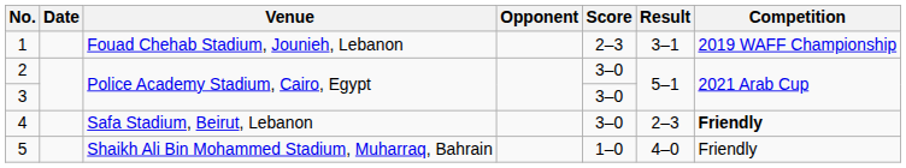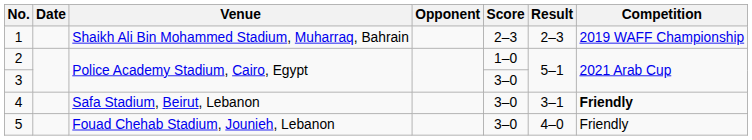 <table class="wikitable sortable">
 <tr>
 <th scope="col">No.</th>
 <th scope="col">Date</th>
 <th scope="col">Venue</th>
 <th scope="col">Opponent</th>
 <th scope="col">Score</th>
 <th scope="col">Result</th>
 <th scope="col">Competition</th>
 </tr>
 <tr>
 <td align="center">1</td>
 <td></td>
-<td><a href='#'>Fouad Chehab Stadium</a>, <a href='#'>Jounieh</a>, Lebanon</td>
+<td><a href='#'>Shaikh Ali Bin Mohammed Stadium</a>, <a href='#'>Muharraq</a>, Bahrain</td>
 <td></td>
 <td align="center">2–3</td>
-<td align="center">3–1</td>
+<td align="center">2–3</td>
 <td><a href='#'>2019 WAFF Championship</a></td>
 </tr>
 <tr>
 <td align="center">2</td>
 <td rowspan="2"></td>
 <td rowspan="2"><a href='#'>Police Academy Stadium</a>, <a href='#'>Cairo</a>, Egypt</td>
 <td rowspan="2"></td>
-<td align="center">3–0</td>
+<td align="center">1–0</td>
 <td rowspan="2" style="text-align:center">5–1</td>
 <td rowspan="2"><a href='#'>2021 Arab Cup</a></td>
 </tr>
 <tr>
 <td align="center">3</td>
 <td align="center">3–0</td>
 </tr>
 <tr>
 <td align="center">4</td>
 <td></td>
 <td><a href='#'>Safa Stadium</a>, <a href='#'>Beirut</a>, Lebanon</td>
 <td></td>
 <td align="center">3–0</td>
-<td align="center">2–3</td>
+<td align="center">3–1</td>
 <td><strong>Friendly</strong></td>
 </tr>
 <tr>
 <td align="center">5</td>
 <td></td>
-<td><a href='#'>Shaikh Ali Bin Mohammed Stadium</a>, <a href='#'>Muharraq</a>, Bahrain</td>
+<td><a href='#'>Fouad Chehab Stadium</a>, <a href='#'>Jounieh</a>, Lebanon</td>
 <td></td>
-<td align="center">1–0</td>
+<td align="center">3–0</td>
 <td align="center">4–0</td>
 <td>Friendly</td>
 </tr>
 </table>
